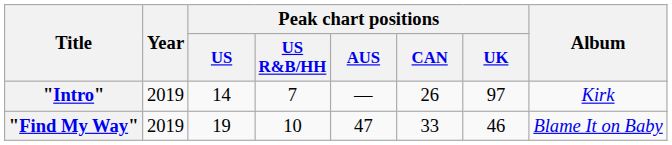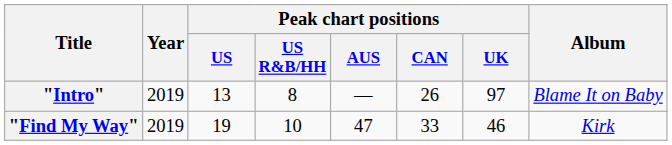 <table class="wikitable plainrowheaders" style="text-align:center;">
 <tr>
 <th rowspan="2">Title</th>
 <th rowspan="2">Year</th>
 <th colspan="5">Peak chart positions</th>
 <th rowspan="2">Album</th>
 </tr>
 <tr>
 <th scope="col" style="width:3.5em;font-size:90%;"><a href='#'>US</a></th>
 <th scope="col" style="width:3.5em;font-size:90%;"><a href='#'>US</a><br><a href='#'>R&B/HH</a></th>
 <th scope="col" style="width:3.5em;font-size:90%;"><a href='#'>AUS</a></th>
 <th scope="col" style="width:3.5em;font-size:90%;"><a href='#'>CAN</a></th>
 <th scope="col" style="width:3.5em;font-size:90%;"><a href='#'>UK</a></th>
 </tr>
 <tr>
 <th scope="row">"<a href='#'>Intro</a>"<br></th>
 <td>2019</td>
-<td>14</td>
-<td>7</td>
+<td>13</td>
+<td>8</td>
 <td>—</td>
 <td>26</td>
 <td>97</td>
-<td><em><a href='#'>Kirk</a></em></td>
+<td><em><a href='#'>Blame It on Baby</a></em></td>
 </tr>
 <tr>
 <th scope="row">"<a href='#'>Find My Way</a>"<br></th>
 <td>2019</td>
 <td>19</td>
 <td>10</td>
 <td>47</td>
 <td>33</td>
 <td>46</td>
-<td><em><a href='#'>Blame It on Baby</a></em></td>
+<td><em><a href='#'>Kirk</a></em></td>
 </tr>
 </table>
